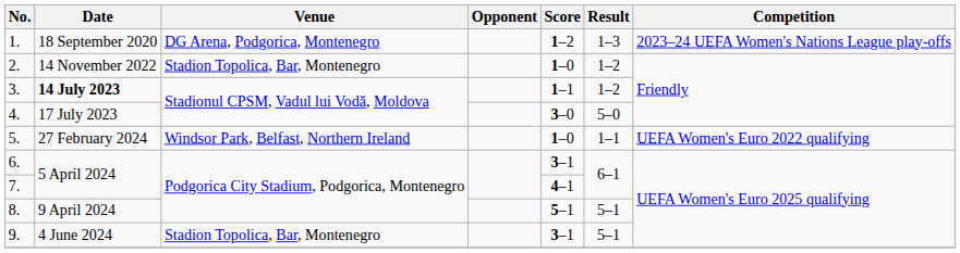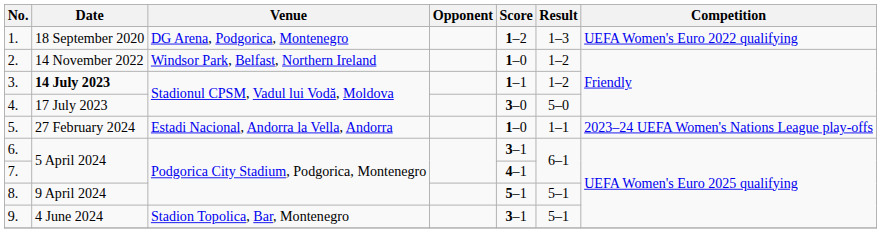 <table class="wikitable">
 <tr>
 <th>No.</th>
 <th>Date</th>
 <th>Venue</th>
 <th>Opponent</th>
 <th>Score</th>
 <th>Result</th>
 <th>Competition</th>
 </tr>
 <tr>
 <td>1.</td>
 <td>18 September 2020</td>
 <td><a href='#'>DG Arena</a>, <a href='#'>Podgorica</a>, <a href='#'>Montenegro</a></td>
 <td></td>
 <td align=center><strong>1</strong>–2</td>
 <td align=center>1–3</td>
-<td><a href='#'>2023–24 UEFA Women's Nations League play-offs</a></td>
+<td><a href='#'>UEFA Women's Euro 2022 qualifying</a></td>
 </tr>
 <tr>
 <td>2.</td>
 <td>14 November 2022</td>
-<td><a href='#'>Stadion Topolica</a>, <a href='#'>Bar</a>, Montenegro</td>
+<td><a href='#'>Windsor Park</a>, <a href='#'>Belfast</a>, <a href='#'>Northern Ireland</a></td>
 <td></td>
 <td align=center><strong>1</strong>–0</td>
 <td align=center>1–2</td>
 <td rowspan=3><a href='#'>Friendly</a></td>
 </tr>
 <tr>
 <td>3.</td>
 <td><strong>14 July 2023</strong></td>
 <td rowspan=2><a href='#'>Stadionul CPSM</a>, <a href='#'>Vadul lui Vodă</a>, <a href='#'>Moldova</a></td>
 <td></td>
 <td align=center><strong>1</strong>–1</td>
 <td align=center>1–2</td>
 </tr>
 <tr>
 <td>4.</td>
 <td>17 July 2023</td>
 <td></td>
 <td align=center><strong>3</strong>–0</td>
 <td align=center>5–0</td>
 </tr>
 <tr>
 <td>5.</td>
 <td>27 February 2024</td>
-<td><a href='#'>Windsor Park</a>, <a href='#'>Belfast</a>, <a href='#'>Northern Ireland</a></td>
+<td><a href='#'>Estadi Nacional</a>, <a href='#'>Andorra la Vella</a>, <a href='#'>Andorra</a></td>
 <td></td>
 <td align=center><strong>1</strong>–0</td>
 <td align=center>1–1</td>
-<td><a href='#'>UEFA Women's Euro 2022 qualifying</a></td>
+<td><a href='#'>2023–24 UEFA Women's Nations League play-offs</a></td>
 </tr>
 <tr>
 <td>6.</td>
 <td rowspan=2>5 April 2024</td>
 <td rowspan=3><a href='#'>Podgorica City Stadium</a>, Podgorica, Montenegro</td>
 <td rowspan=2></td>
 <td align=center><strong>3</strong>–1</td>
 <td rowspan=2 align=center>6–1</td>
 <td rowspan=4><a href='#'>UEFA Women's Euro 2025 qualifying</a></td>
 </tr>
 <tr>
 <td>7.</td>
 <td align=center><strong>4</strong>–1</td>
 </tr>
 <tr>
 <td>8.</td>
 <td>9 April 2024</td>
 <td></td>
 <td align=center><strong>5</strong>–1</td>
 <td align=center>5–1</td>
 </tr>
 <tr>
 <td>9.</td>
 <td>4 June 2024</td>
 <td><a href='#'>Stadion Topolica</a>, <a href='#'>Bar</a>, Montenegro</td>
 <td></td>
 <td align=center><strong>3</strong>–1</td>
 <td align=center>5–1</td>
 </tr>
 <tr>
 </tr>
 </table>
